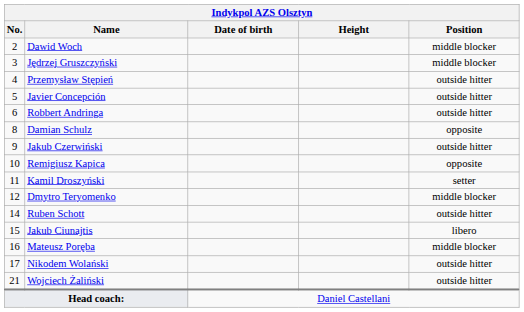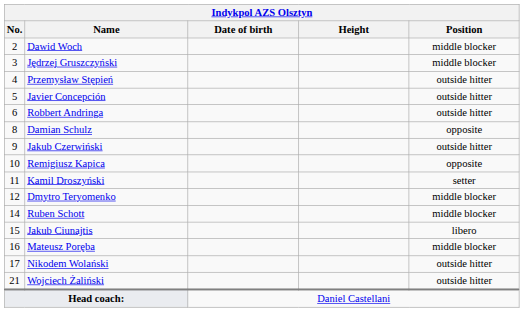 <table class="wikitable collapsible collapsed" style="font-size:100%; text-align:center">
 <tr>
 <th colspan=5 style="width:30em"><a href='#'>Indykpol AZS Olsztyn</a></th>
 </tr>
 <tr>
 <th>No.</th>
 <th style="width:15em">Name</th>
 <th style="width:10em">Date of birth</th>
 <th style="width:10em">Height</th>
 <th style="width:10em">Position</th>
 </tr>
 <tr>
 <td>2</td>
 <td align=left> <a href='#'>Dawid Woch</a></td>
 <td align=right></td>
 <td></td>
 <td>middle blocker</td>
 </tr>
 <tr>
 <td>3</td>
 <td align=left> <a href='#'>Jędrzej Gruszczyński</a></td>
 <td align=right></td>
 <td></td>
 <td>middle blocker</td>
 </tr>
 <tr>
 <td>4</td>
 <td align=left> <a href='#'>Przemysław Stępień</a></td>
 <td align=right></td>
 <td></td>
 <td>outside hitter</td>
 </tr>
 <tr>
 <td>5</td>
 <td align=left> <a href='#'>Javier Concepción</a></td>
 <td align=right></td>
 <td></td>
 <td>outside hitter</td>
 </tr>
 <tr>
 <td>6</td>
 <td align=left> <a href='#'>Robbert Andringa</a></td>
 <td align=right></td>
 <td></td>
 <td>outside hitter</td>
 </tr>
 <tr>
 <td>8</td>
 <td align=left> <a href='#'>Damian Schulz</a></td>
 <td align=right></td>
 <td></td>
 <td>opposite</td>
 </tr>
 <tr>
 <td>9</td>
 <td align=left> <a href='#'>Jakub Czerwiński</a></td>
 <td align=right></td>
 <td></td>
 <td>outside hitter</td>
 </tr>
 <tr>
 <td>10</td>
 <td align=left> <a href='#'>Remigiusz Kapica</a></td>
 <td align=right></td>
 <td></td>
 <td>opposite</td>
 </tr>
 <tr>
 <td>11</td>
 <td align=left> <a href='#'>Kamil Droszyński</a></td>
 <td align=right></td>
 <td></td>
 <td>setter</td>
 </tr>
 <tr>
 <td>12</td>
 <td align=left> <a href='#'>Dmytro Teryomenko</a></td>
 <td align=right></td>
 <td></td>
 <td>middle blocker</td>
 </tr>
 <tr>
 <td>14</td>
 <td align=left> <a href='#'>Ruben Schott</a></td>
 <td align=right></td>
 <td></td>
-<td>outside hitter</td>
+<td>middle blocker</td>
 </tr>
 <tr>
 <td>15</td>
 <td align=left> <a href='#'>Jakub Ciunajtis</a></td>
 <td align=right></td>
 <td></td>
 <td>libero</td>
 </tr>
 <tr>
 <td>16</td>
 <td align=left> <a href='#'>Mateusz Poręba</a></td>
 <td align=right></td>
 <td></td>
 <td>middle blocker</td>
 </tr>
 <tr>
 <td>17</td>
 <td align=left> <a href='#'>Nikodem Wolański</a></td>
 <td align=right></td>
 <td></td>
 <td>outside hitter</td>
 </tr>
 <tr>
 <td>21</td>
 <td align=left> <a href='#'>Wojciech Żaliński</a></td>
 <td align=right></td>
 <td></td>
 <td>outside hitter</td>
 </tr>
 <tr style="border-top: 3px solid grey">
 <td colspan=2 style="background:#EAECF0"><strong>Head coach:</strong></td>
 <td colspan=3> <a href='#'>Daniel Castellani</a></td>
 </tr>
 </table>
